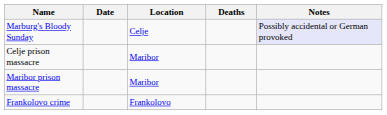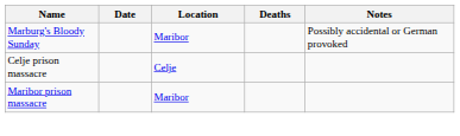 <table class="sortable wikitable" style="font-size:90%;">
 <tr>
 <th style="width:120px;">Name</th>
 <th style="width:65px;">Date</th>
 <th style="width:120px;">Location</th>
 <th style="width:75px;">Deaths</th>
 <th class="unsortable">Notes</th>
 </tr>
 <tr>
 <td><a href='#'>Marburg's Bloody Sunday</a></td>
 <td></td>
-<td><a href='#'>Celje</a></td>
+<td><a href='#'>Maribor</a></td>
 <td><br></td>
-<td style="background: lavender;">Possibly accidental or German provoked</td>
+<td>Possibly accidental or German provoked</td>
 </tr>
 <tr>
 <td>Celje prison massacre</td>
 <td></td>
-<td><a href='#'>Maribor</a></td>
+<td><a href='#'>Celje</a></td>
 <td></td>
 <td></td>
 </tr>
 <tr>
 <td><a href='#'>Maribor prison massacre</a></td>
 <td></td>
 <td><a href='#'>Maribor</a></td>
 <td></td>
 <td></td>
 </tr>
-<tr>
-<td><a href='#'>Frankolovo crime</a></td>
-<td></td>
-<td><a href='#'>Frankolovo</a></td>
-<td></td>
-<td></td>
-</tr>
 </table>
